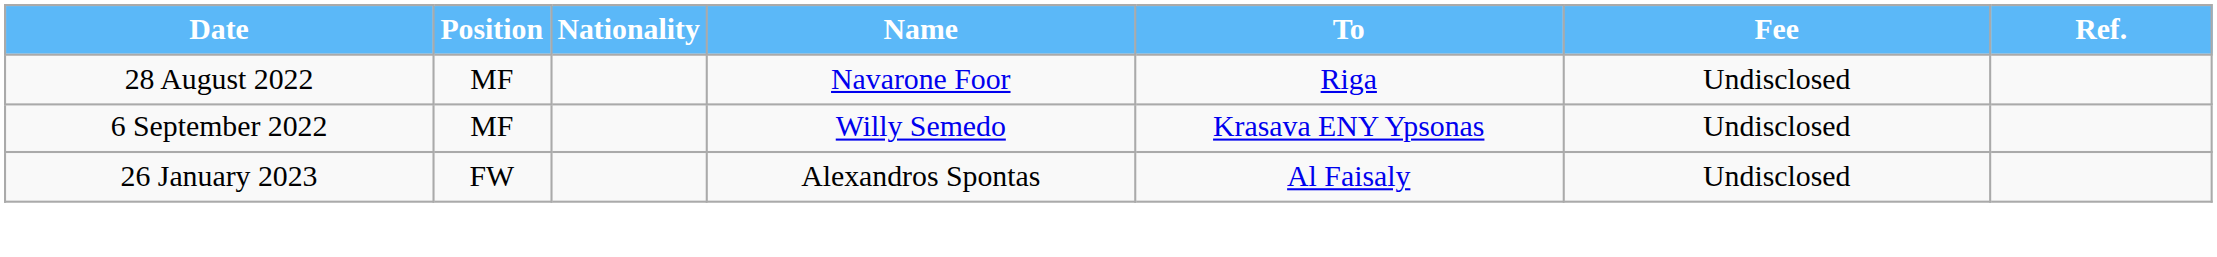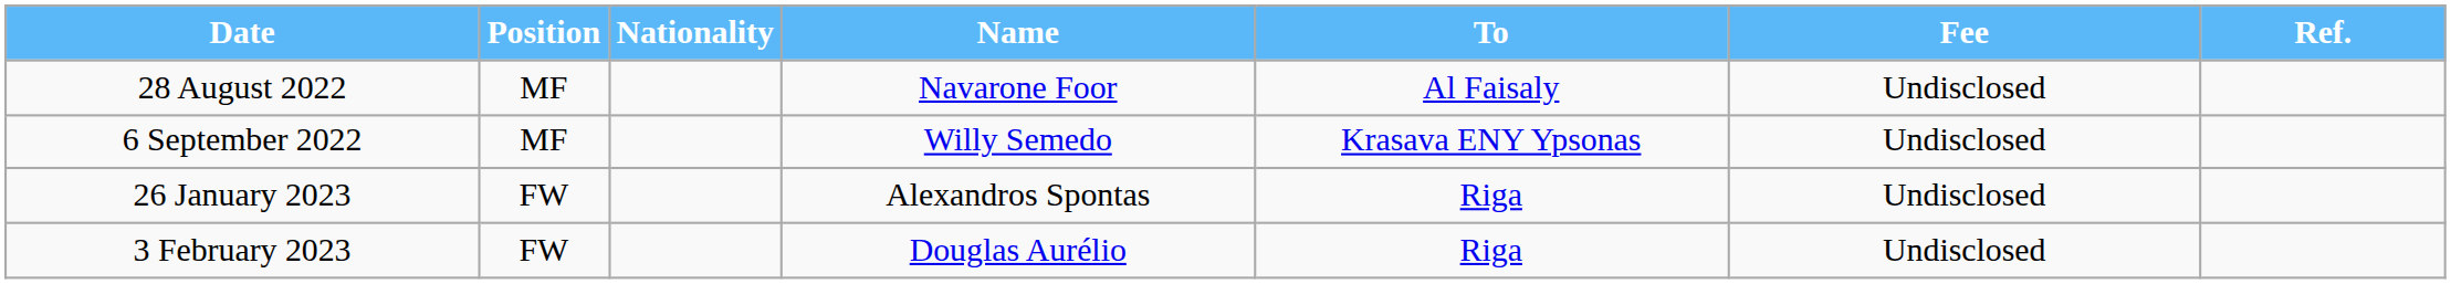 <table class="wikitable"  style="text-align:center; font-size:90%; ">
 <tr>
 <th style="background:#5BB8F8; color:white; width:200px;">Date</th>
 <th style="background:#5BB8F8; color:white; width:50px;">Position</th>
 <th style="background:#5BB8F8; color:white; width:50px;">Nationality</th>
 <th style="background:#5BB8F8; color:white; width:200px;">Name</th>
 <th style="background:#5BB8F8; color:white; width:200px;">To</th>
 <th style="background:#5BB8F8; color:white; width:200px;">Fee</th>
 <th style="background:#5BB8F8; color:white; width:100px;">Ref.</th>
 </tr>
 <tr>
 <td>28 August 2022</td>
 <td>MF</td>
 <td></td>
 <td><a href='#'>Navarone Foor</a></td>
-<td><a href='#'>Riga</a></td>
+<td><a href='#'>Al Faisaly</a></td>
 <td>Undisclosed</td>
 <td></td>
 </tr>
 <tr>
 <td>6 September 2022</td>
 <td>MF</td>
 <td></td>
 <td><a href='#'>Willy Semedo</a></td>
 <td><a href='#'>Krasava ENY Ypsonas</a></td>
 <td>Undisclosed</td>
 <td></td>
 </tr>
 <tr>
 <td>26 January 2023</td>
 <td>FW</td>
 <td></td>
 <td>Alexandros Spontas</td>
-<td><a href='#'>Al Faisaly</a></td>
+<td><a href='#'>Riga</a></td>
+<td>Undisclosed</td>
+<td></td>
+</tr>
+<tr>
+<td>3 February 2023</td>
+<td>FW</td>
+<td></td>
+<td><a href='#'>Douglas Aurélio</a></td>
+<td><a href='#'>Riga</a></td>
 <td>Undisclosed</td>
 <td></td>
 </tr>
 </table>
